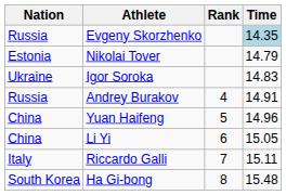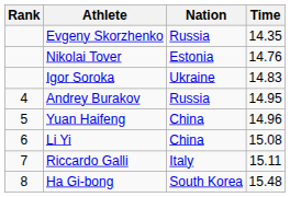 <table class="wikitable sortable" style="text-align:center">
 <tr>
+<th>Rank</th>
+<th>Athlete</th>
 <th>Nation</th>
-<th>Athlete</th>
-<th>Rank</th>
 <th>Time</th>
 </tr>
 <tr>
+<td></td>
+<td align=left><a href='#'>Evgeny Skorzhenko</a></td>
 <td align=left> <a href='#'>Russia</a></td>
-<td align=left><a href='#'>Evgeny Skorzhenko</a></td>
-<td></td>
-<td style="background: lightblue;">14.35</td>
+<td>14.35</td>
 </tr>
 <tr>
+<td></td>
+<td align=left><a href='#'>Nikolai Tover</a></td>
 <td align=left> <a href='#'>Estonia</a></td>
-<td align=left><a href='#'>Nikolai Tover</a></td>
-<td></td>
-<td>14.79</td>
+<td>14.76</td>
 </tr>
 <tr>
+<td></td>
+<td align=left><a href='#'>Igor Soroka</a></td>
 <td align=left> <a href='#'>Ukraine</a></td>
-<td align=left><a href='#'>Igor Soroka</a></td>
-<td></td>
 <td>14.83</td>
 </tr>
 <tr>
+<td>4</td>
+<td align=left><a href='#'>Andrey Burakov</a></td>
 <td align=left> <a href='#'>Russia</a></td>
-<td align=left><a href='#'>Andrey Burakov</a></td>
-<td>4</td>
-<td>14.91</td>
+<td>14.95</td>
 </tr>
 <tr>
+<td>5</td>
+<td align=left><a href='#'>Yuan Haifeng</a></td>
 <td align=left> <a href='#'>China</a></td>
-<td align=left><a href='#'>Yuan Haifeng</a></td>
-<td>5</td>
 <td>14.96</td>
 </tr>
 <tr>
+<td>6</td>
+<td align=left><a href='#'>Li Yi</a></td>
 <td align=left> <a href='#'>China</a></td>
-<td align=left><a href='#'>Li Yi</a></td>
-<td>6</td>
-<td>15.05</td>
+<td>15.08</td>
 </tr>
 <tr>
+<td>7</td>
+<td align=left><a href='#'>Riccardo Galli</a></td>
 <td align=left> <a href='#'>Italy</a></td>
-<td align=left><a href='#'>Riccardo Galli</a></td>
-<td>7</td>
 <td>15.11</td>
 </tr>
 <tr>
+<td>8</td>
+<td align=left><a href='#'>Ha Gi-bong</a></td>
 <td align=left> <a href='#'>South Korea</a></td>
-<td align=left><a href='#'>Ha Gi-bong</a></td>
-<td>8</td>
 <td>15.48</td>
 </tr>
 </table>
